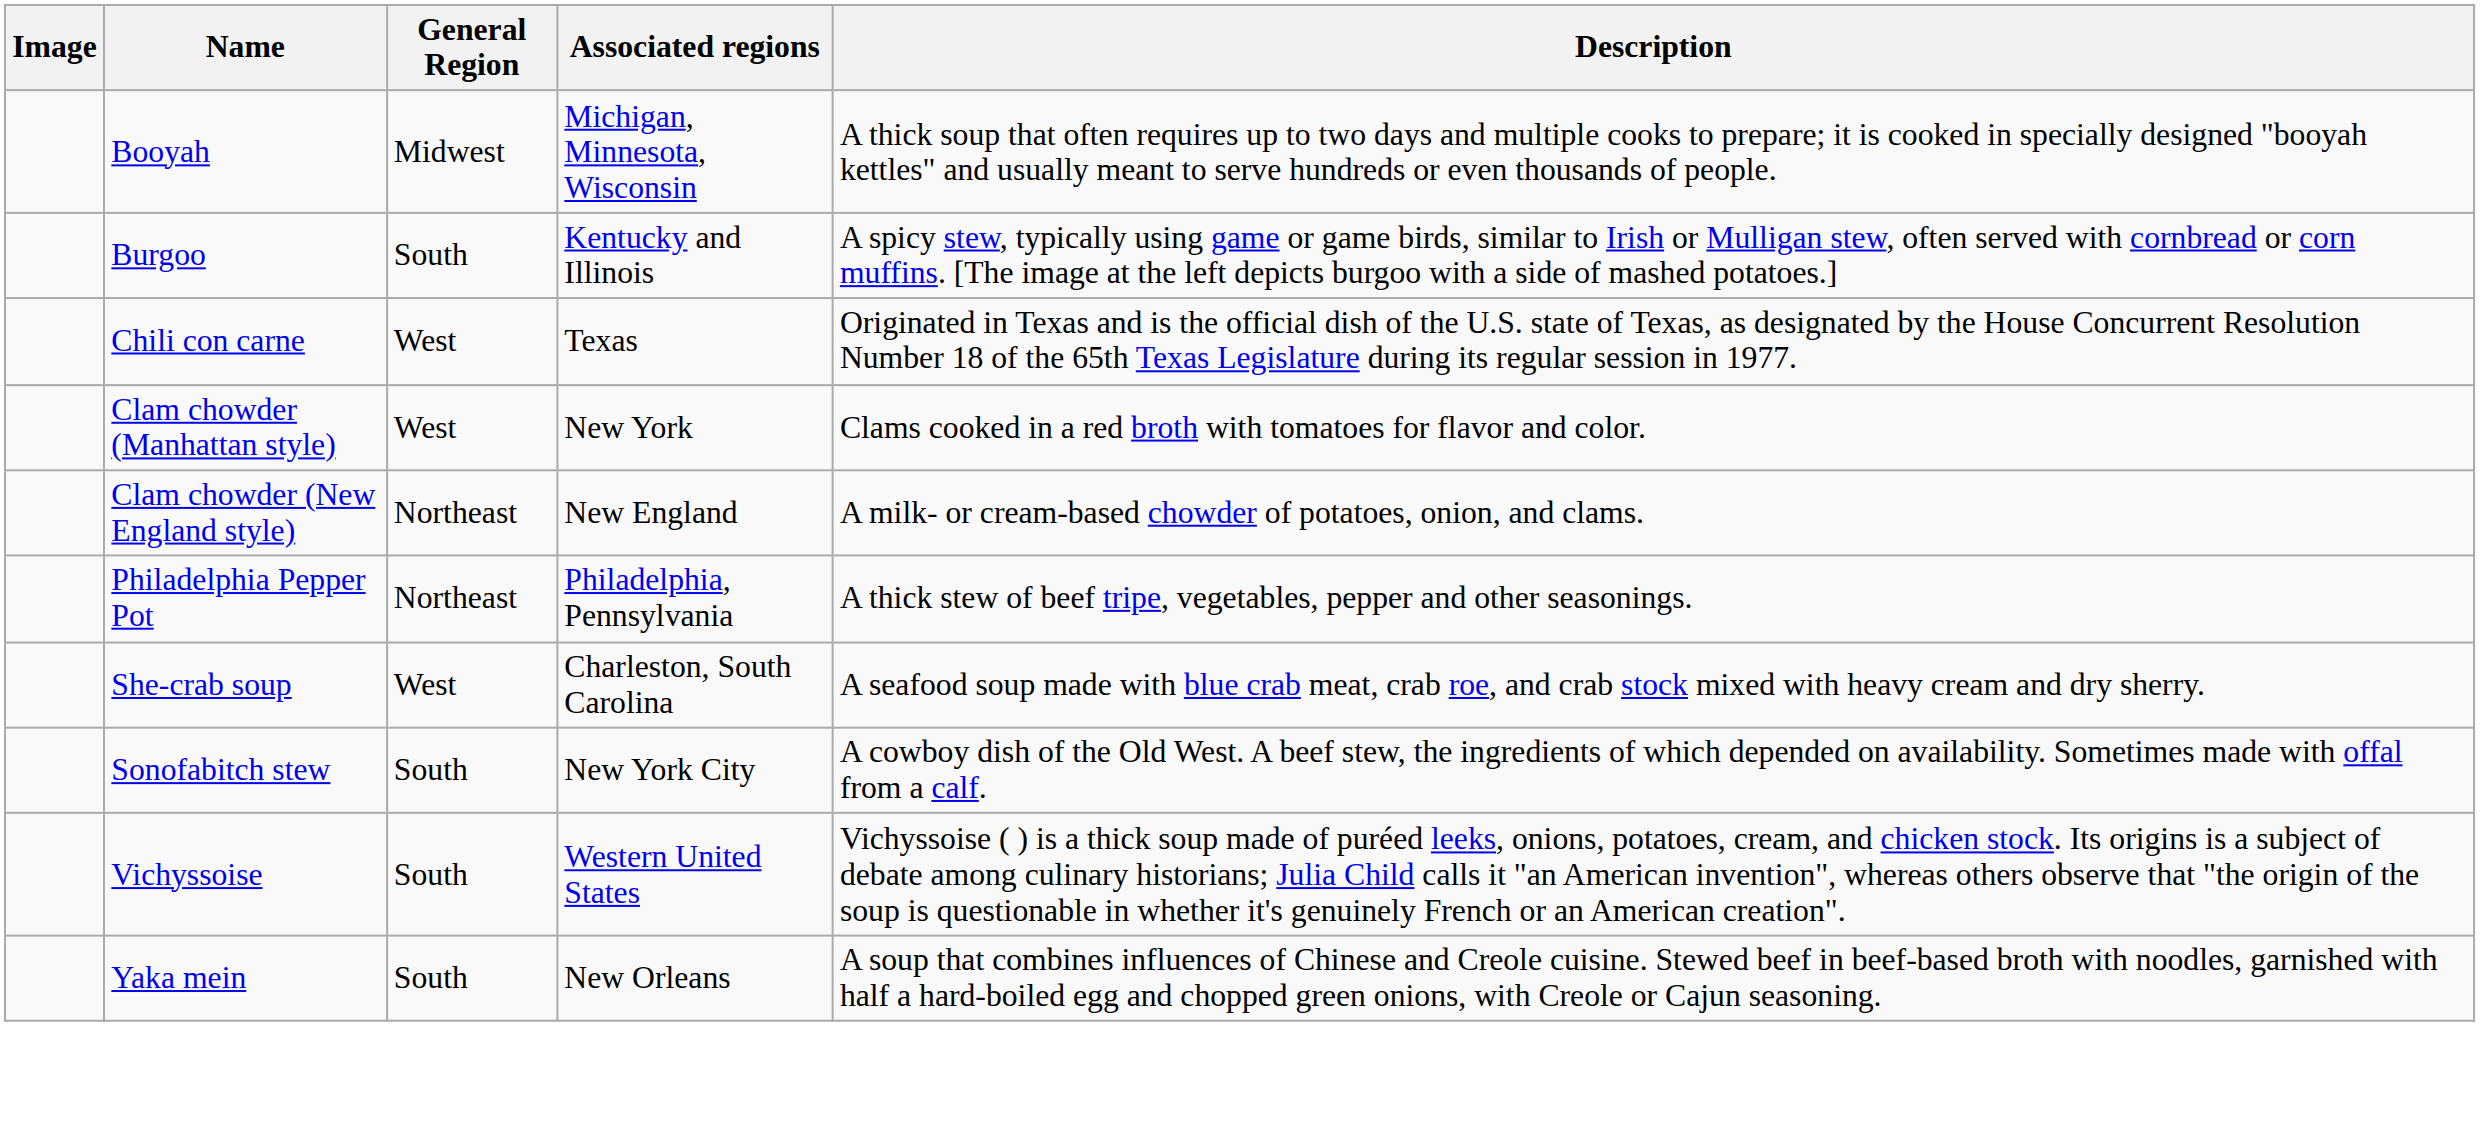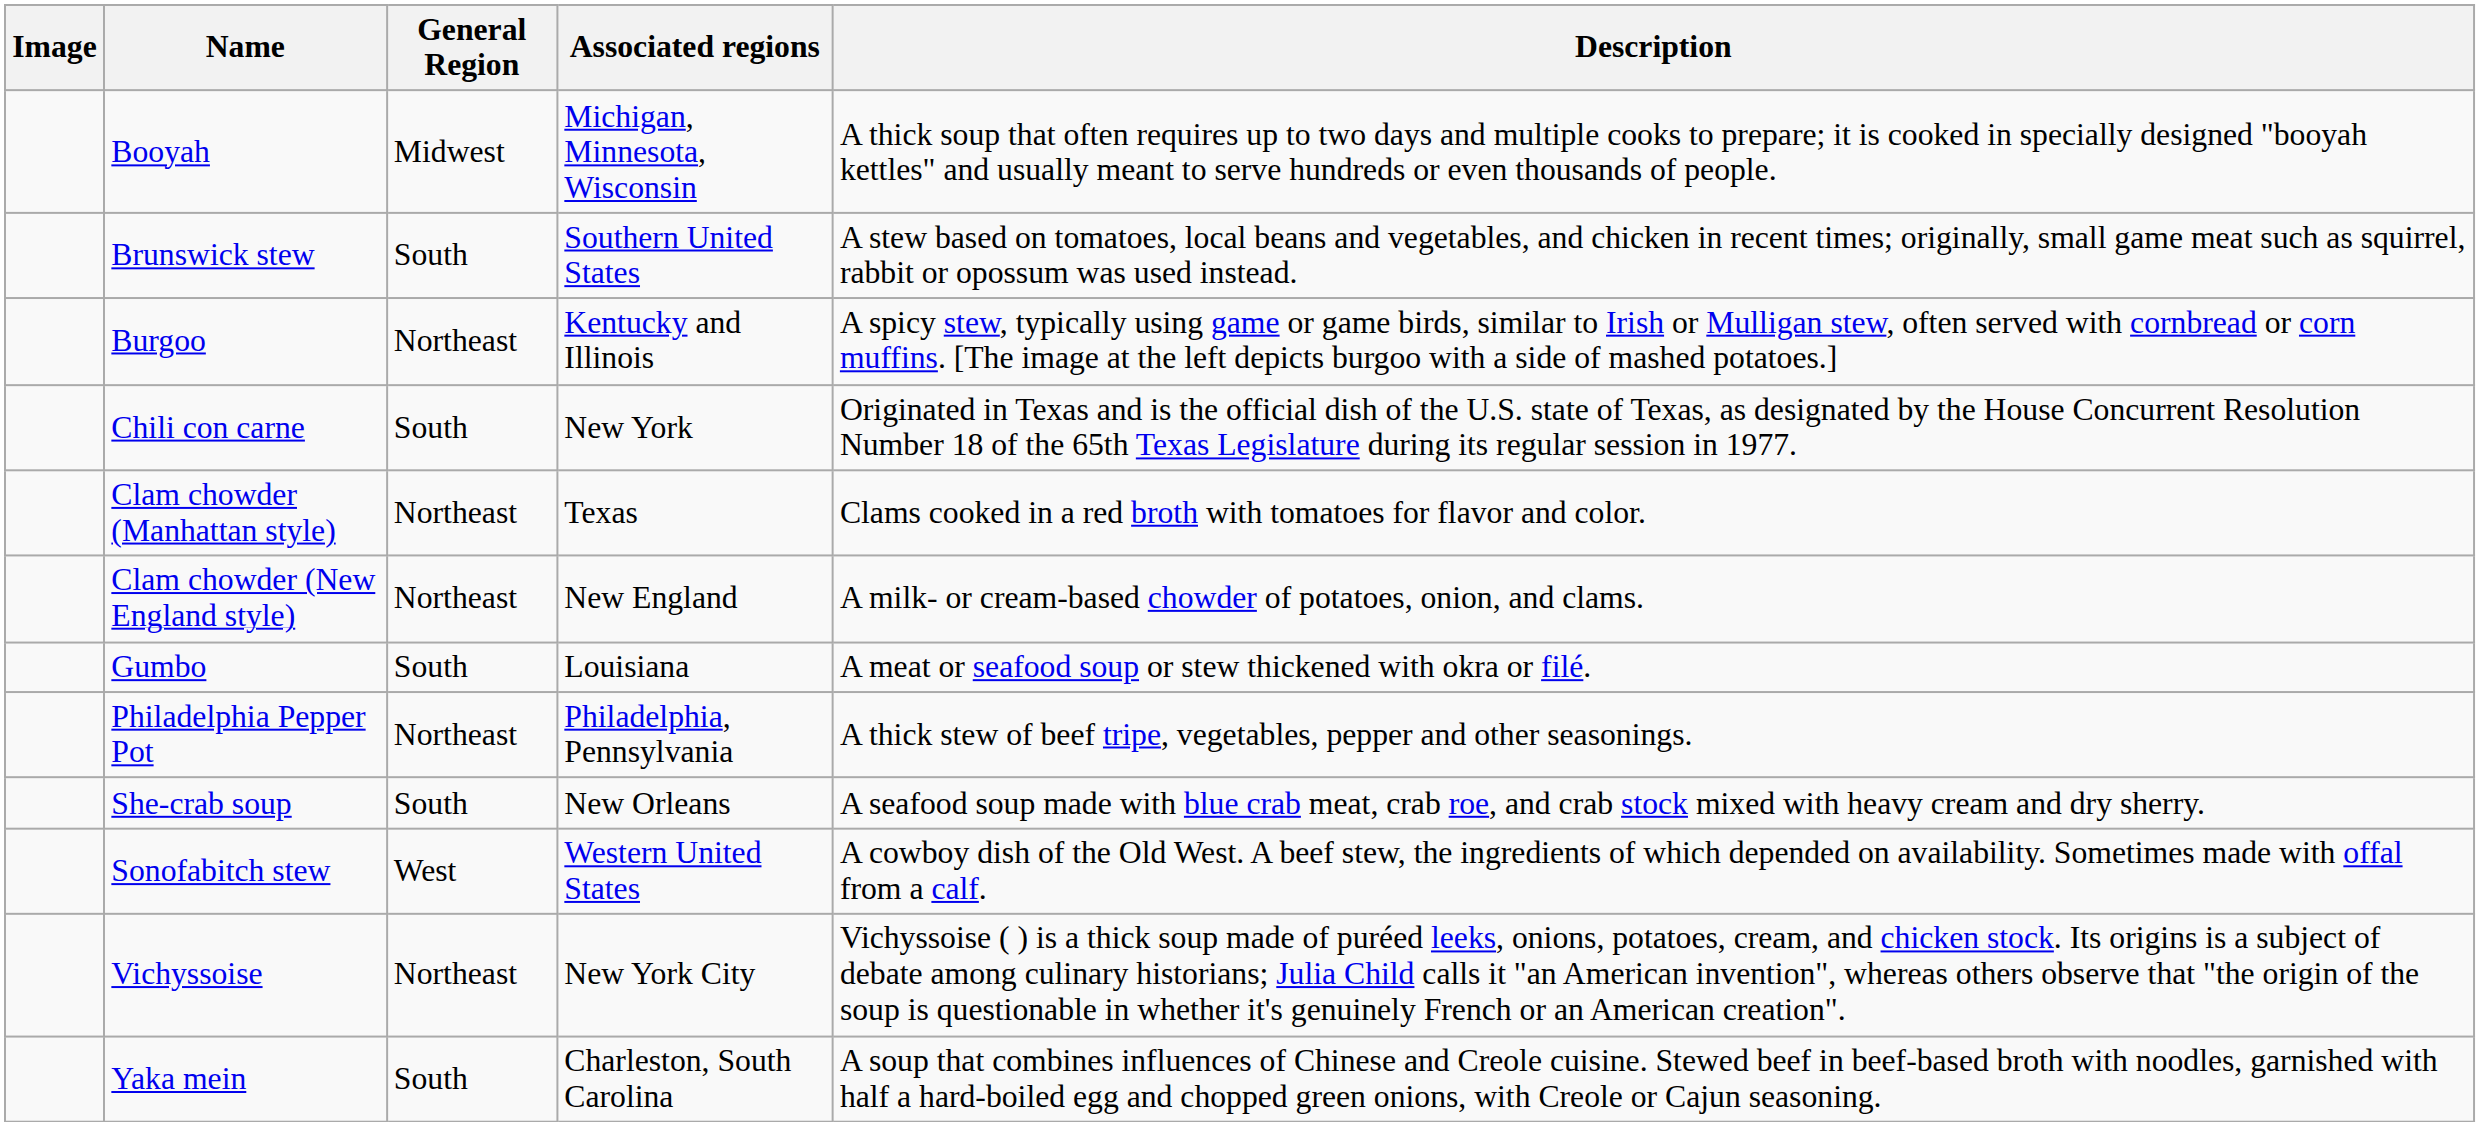 <table class="wikitable sortable">
 <tr>
 <th class="unsortable">Image</th>
 <th>Name</th>
 <th>General Region</th>
 <th>Associated regions</th>
 <th class="unsortable">Description</th>
 </tr>
 <tr>
 <td></td>
 <td><a href='#'>Booyah</a></td>
 <td>Midwest</td>
 <td><a href='#'>Michigan</a>, <a href='#'>Minnesota</a>, <a href='#'>Wisconsin</a></td>
 <td>A thick soup that often requires up to two days and multiple cooks to prepare; it is cooked in specially designed "booyah kettles" and usually meant to serve hundreds or even thousands of people.</td>
 </tr>
 <tr>
 <td></td>
+<td><a href='#'>Brunswick stew</a></td>
+<td>South</td>
+<td><a href='#'>Southern United States</a></td>
+<td>A stew based on tomatoes, local beans and vegetables, and chicken in recent times; originally, small game meat such as squirrel, rabbit or opossum was used instead.</td>
+</tr>
+<tr>
+<td></td>
 <td><a href='#'>Burgoo</a></td>
-<td>South</td>
+<td>Northeast</td>
 <td><a href='#'>Kentucky</a> and Illinois</td>
 <td>A spicy <a href='#'>stew</a>, typically using <a href='#'>game</a> or game birds, similar to <a href='#'>Irish</a> or <a href='#'>Mulligan stew</a>, often served with <a href='#'>cornbread</a> or <a href='#'>corn muffins</a>. [The image at the left depicts burgoo with a side of mashed potatoes.]</td>
 </tr>
 <tr>
 <td></td>
 <td><a href='#'>Chili con carne</a></td>
-<td>West</td>
-<td>Texas</td>
+<td>South</td>
+<td>New York</td>
 <td>Originated in Texas and is the official dish of the U.S. state of Texas, as designated by the House Concurrent Resolution Number 18 of the 65th <a href='#'>Texas Legislature</a> during its regular session in 1977.</td>
 </tr>
 <tr>
 <td></td>
 <td><a href='#'>Clam chowder (Manhattan style)</a></td>
-<td>West</td>
-<td>New York</td>
+<td>Northeast</td>
+<td>Texas</td>
 <td>Clams cooked in a red <a href='#'>broth</a> with tomatoes for flavor and color.</td>
 </tr>
 <tr>
 <td></td>
 <td><a href='#'>Clam chowder (New England style)</a></td>
 <td>Northeast</td>
 <td>New England</td>
 <td>A milk- or cream-based <a href='#'>chowder</a> of potatoes, onion, and clams.</td>
 </tr>
 <tr>
 <td></td>
+<td><a href='#'>Gumbo</a></td>
+<td>South</td>
+<td>Louisiana</td>
+<td>A meat or <a href='#'>seafood soup</a> or stew thickened with okra or <a href='#'>filé</a>.</td>
+</tr>
+<tr>
+<td></td>
 <td><a href='#'>Philadelphia Pepper Pot</a></td>
 <td>Northeast</td>
 <td><a href='#'>Philadelphia</a>, Pennsylvania</td>
 <td>A thick stew of beef <a href='#'>tripe</a>, vegetables, pepper and other seasonings.</td>
 </tr>
 <tr>
 <td></td>
 <td><a href='#'>She-crab soup</a></td>
-<td>West</td>
-<td>Charleston, South Carolina</td>
+<td>South</td>
+<td>New Orleans</td>
 <td>A seafood soup made with <a href='#'>blue crab</a> meat, crab <a href='#'>roe</a>, and crab <a href='#'>stock</a> mixed with heavy cream and dry sherry.</td>
 </tr>
 <tr>
 <td></td>
 <td><a href='#'>Sonofabitch stew</a></td>
-<td>South</td>
-<td>New York City</td>
+<td>West</td>
+<td><a href='#'>Western United States</a></td>
 <td>A cowboy dish of the Old West.  A beef stew, the ingredients of which depended on availability.  Sometimes made with <a href='#'>offal</a> from a <a href='#'>calf</a>.</td>
 </tr>
 <tr>
 <td></td>
 <td><a href='#'>Vichyssoise</a></td>
-<td>South</td>
-<td><a href='#'>Western United States</a></td>
+<td>Northeast</td>
+<td>New York City</td>
 <td>Vichyssoise ( ) is a thick soup made of puréed <a href='#'>leeks</a>, onions, potatoes, cream, and <a href='#'>chicken stock</a>.  Its origins is a subject of debate among culinary historians; <a href='#'>Julia Child</a> calls it "an American invention", whereas others observe that "the origin of the soup is questionable in whether it's genuinely French or an American creation".</td>
 </tr>
 <tr>
 <td></td>
 <td><a href='#'>Yaka mein</a></td>
 <td>South</td>
-<td>New Orleans</td>
+<td>Charleston, South Carolina</td>
 <td>A soup that combines influences of Chinese and Creole cuisine.  Stewed beef in beef-based broth with noodles, garnished with half a hard-boiled egg and chopped green onions, with Creole or Cajun seasoning.</td>
 </tr>
 </table>
